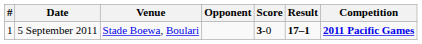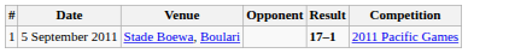 <table class="wikitable" style="text-align:left;">
 <tr>
 <th>#</th>
 <th>Date</th>
 <th>Venue</th>
 <th>Opponent</th>
-<th>Score</th>
 <th>Result</th>
 <th>Competition</th>
 </tr>
 <tr>
 <td>1</td>
 <td>5 September 2011</td>
 <td><a href='#'>Stade Boewa</a>, <a href='#'>Boulari</a></td>
 <td></td>
-<td><strong>3</strong>-0</td>
 <td><strong>17–1</strong></td>
-<td><strong><a href='#'>2011 Pacific Games</a></strong></td>
+<td><a href='#'>2011 Pacific Games</a></td>
 </tr>
 </table>
